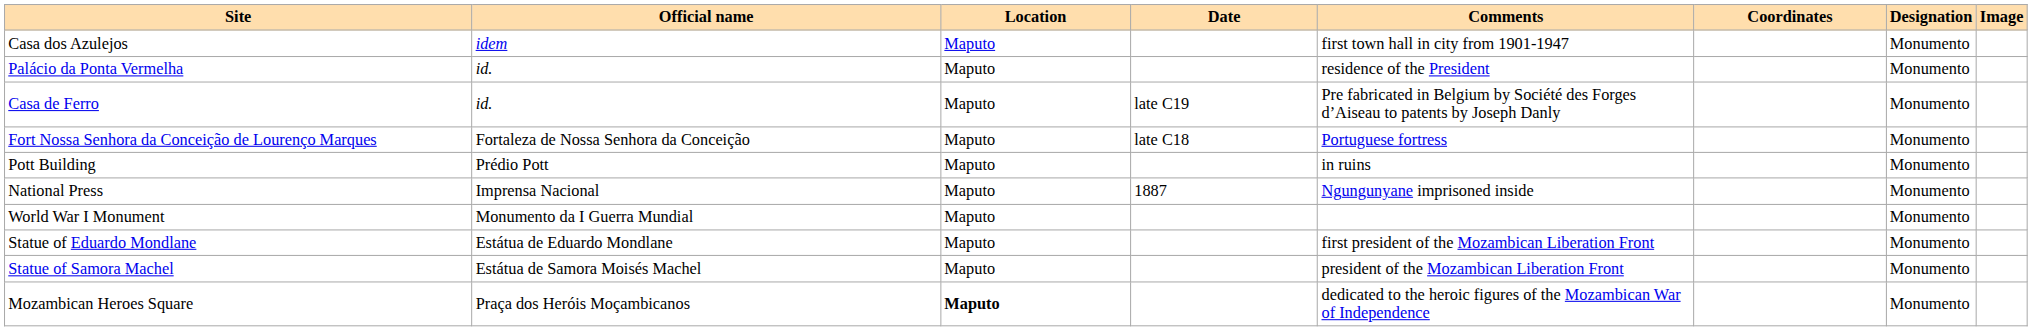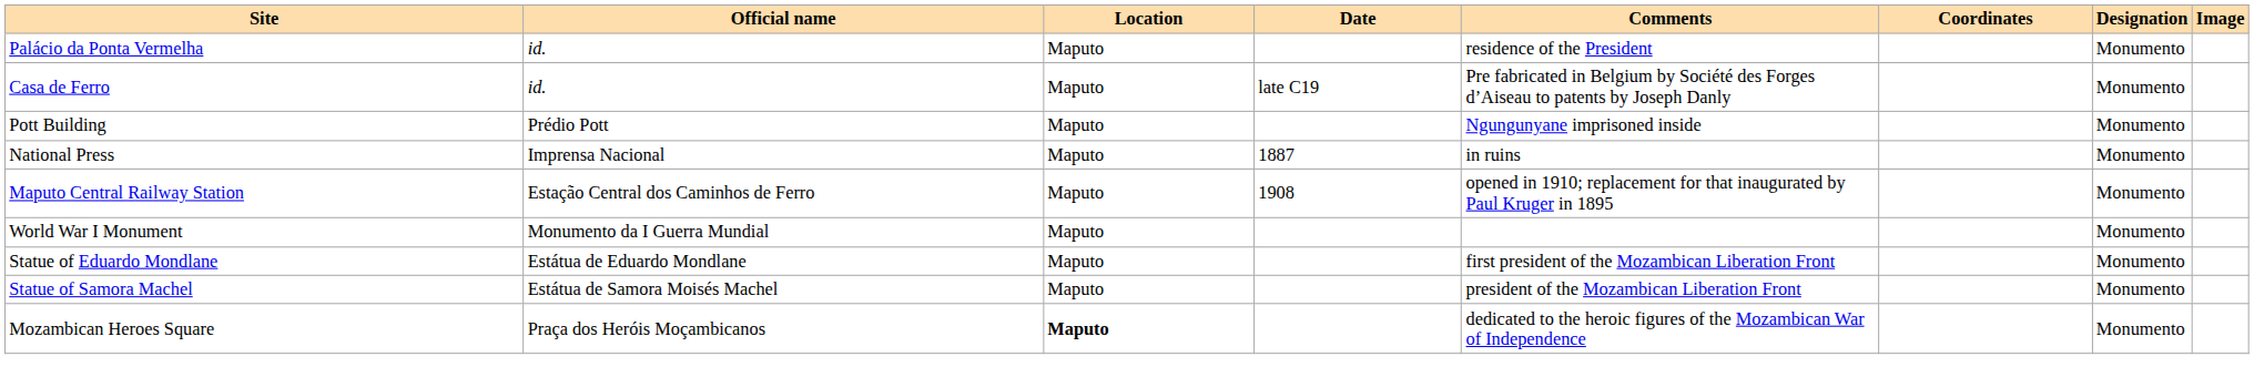 <table class="wikitable sortable"  style="width:100%; background:#fff;">
 <tr>
 <th width="25%" align="left" style="background:#ffdead;">Site</th>
 <th width="25%" align="left" style="background:#ffdead;">Official name</th>
 <th width="10%" align="left" style="background:#ffdead;">Location</th>
 <th width="10%" align="left" style="background:#ffdead;">Date</th>
 <th width="20%" align="left" style="background:#ffdead;">Comments</th>
 <th width="15%" align="left" style="background:#ffdead;">Coordinates</th>
 <th width="10%" align="left" style="background:#ffdead;">Designation</th>
 <th width="10%" align="left" style="background:#ffdead;" class="unsortable">Image</th>
-</tr>
-<tr>
-<td>Casa dos Azulejos</td>
-<td><em><a href='#'>idem</a></em></td>
-<td><a href='#'>Maputo</a></td>
-<td></td>
-<td>first town hall in city from 1901-1947</td>
-<td></td>
-<td>Monumento</td>
-<td></td>
 </tr>
 <tr>
 <td><a href='#'>Palácio da Ponta Vermelha</a></td>
 <td><em>id.</em></td>
 <td>Maputo</td>
 <td></td>
 <td>residence of the <a href='#'>President</a></td>
 <td></td>
 <td>Monumento</td>
 <td></td>
 </tr>
 <tr>
 <td><a href='#'>Casa de Ferro</a></td>
 <td><em>id.</em></td>
 <td>Maputo</td>
 <td>late C19</td>
 <td>Pre fabricated in Belgium by Société des Forges d’Aiseau to patents by Joseph Danly</td>
 <td></td>
 <td>Monumento</td>
 <td></td>
 </tr>
 <tr>
-<td><a href='#'>Fort Nossa Senhora da Conceição de Lourenço Marques</a></td>
-<td>Fortaleza de Nossa Senhora da Conceição</td>
-<td>Maputo</td>
-<td>late C18</td>
-<td><a href='#'>Portuguese fortress</a></td>
-<td></td>
-<td>Monumento</td>
-<td></td>
-</tr>
-<tr>
 <td>Pott Building</td>
 <td>Prédio Pott</td>
 <td>Maputo</td>
 <td></td>
-<td>in ruins</td>
+<td><a href='#'>Ngungunyane</a> imprisoned inside</td>
 <td></td>
 <td>Monumento</td>
 <td></td>
 </tr>
 <tr>
 <td>National Press</td>
 <td>Imprensa Nacional</td>
 <td>Maputo</td>
 <td>1887</td>
-<td><a href='#'>Ngungunyane</a> imprisoned inside</td>
+<td>in ruins</td>
+<td></td>
+<td>Monumento</td>
+<td></td>
+</tr>
+<tr>
+<td><a href='#'>Maputo Central Railway Station</a></td>
+<td>Estação Central dos Caminhos de Ferro</td>
+<td>Maputo</td>
+<td>1908</td>
+<td>opened in 1910; replacement for that inaugurated by <a href='#'>Paul Kruger</a> in 1895</td>
 <td></td>
 <td>Monumento</td>
 <td></td>
 </tr>
 <tr>
 <td>World War I Monument</td>
 <td>Monumento da I Guerra Mundial</td>
 <td>Maputo</td>
 <td></td>
 <td></td>
 <td></td>
 <td>Monumento</td>
 <td></td>
 </tr>
 <tr>
 <td>Statue of <a href='#'>Eduardo Mondlane</a></td>
 <td>Estátua de Eduardo Mondlane</td>
 <td>Maputo</td>
 <td></td>
 <td>first president of the <a href='#'>Mozambican Liberation Front</a></td>
 <td></td>
 <td>Monumento</td>
 <td></td>
 </tr>
 <tr>
 <td><a href='#'>Statue of Samora Machel</a></td>
 <td>Estátua de Samora Moisés Machel</td>
 <td>Maputo</td>
 <td></td>
 <td>president of the <a href='#'>Mozambican Liberation Front</a></td>
 <td></td>
 <td>Monumento</td>
 <td></td>
 </tr>
 <tr>
 <td>Mozambican Heroes Square</td>
 <td>Praça dos Heróis Moçambicanos</td>
 <td><strong>Maputo</strong></td>
 <td></td>
 <td>dedicated to the heroic figures of the <a href='#'>Mozambican War of Independence</a></td>
 <td></td>
 <td>Monumento</td>
 <td></td>
 </tr>
 </table>
